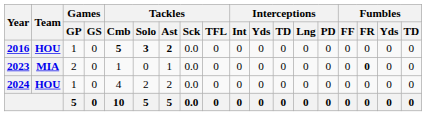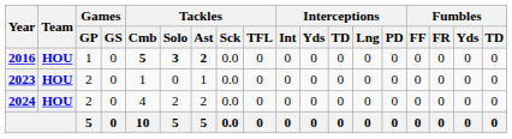 <table class="wikitable" style="text-align:center">
 <tr>
 <th rowspan="2">Year</th>
 <th rowspan="2">Team</th>
 <th colspan="2">Games</th>
 <th colspan="5">Tackles</th>
 <th colspan="5">Interceptions</th>
 <th colspan="4">Fumbles</th>
 </tr>
 <tr>
 <th>GP</th>
 <th>GS</th>
 <th>Cmb</th>
 <th>Solo</th>
 <th>Ast</th>
 <th>Sck</th>
 <th>TFL</th>
 <th>Int</th>
 <th>Yds</th>
 <th>TD</th>
 <th>Lng</th>
 <th>PD</th>
 <th>FF</th>
 <th>FR</th>
 <th>Yds</th>
 <th>TD</th>
 </tr>
 <tr>
 <th><a href='#'>2016</a></th>
 <th><a href='#'>HOU</a></th>
 <td>1</td>
 <td>0</td>
 <td><strong>5</strong></td>
 <td><strong>3</strong></td>
 <td><strong>2</strong></td>
 <td>0.0</td>
 <td>0</td>
 <td>0</td>
 <td>0</td>
 <td>0</td>
 <td>0</td>
 <td>0</td>
 <td>0</td>
 <td>0</td>
 <td>0</td>
 <td>0</td>
 </tr>
 <tr>
 <th><a href='#'>2023</a></th>
-<th><a href='#'>MIA</a></th>
+<th><a href='#'>HOU</a></th>
 <td>2</td>
 <td>0</td>
 <td>1</td>
 <td>0</td>
 <td>1</td>
 <td>0.0</td>
 <td>0</td>
 <td>0</td>
 <td>0</td>
 <td>0</td>
 <td>0</td>
 <td>0</td>
 <td>0</td>
-<td><strong>0</strong></td>
+<td>0</td>
 <td>0</td>
 <td>0</td>
 </tr>
 <tr>
 <th><a href='#'>2024</a></th>
 <th><a href='#'>HOU</a></th>
-<td>1</td>
+<td>2</td>
 <td>0</td>
 <td>4</td>
 <td>2</td>
 <td>2</td>
 <td>0.0</td>
 <td>0</td>
 <td>0</td>
 <td>0</td>
 <td>0</td>
 <td>0</td>
 <td>0</td>
 <td>0</td>
 <td>0</td>
 <td>0</td>
 <td>0</td>
 </tr>
 <tr>
 <th colspan="2"></th>
 <th>5</th>
 <th>0</th>
 <th>10</th>
 <th>5</th>
 <th>5</th>
 <th>0.0</th>
 <th>0</th>
 <th>0</th>
 <th>0</th>
 <th>0</th>
 <th>0</th>
 <th>0</th>
 <th>0</th>
 <th>0</th>
 <th>0</th>
 <th>0</th>
 </tr>
 </table>
